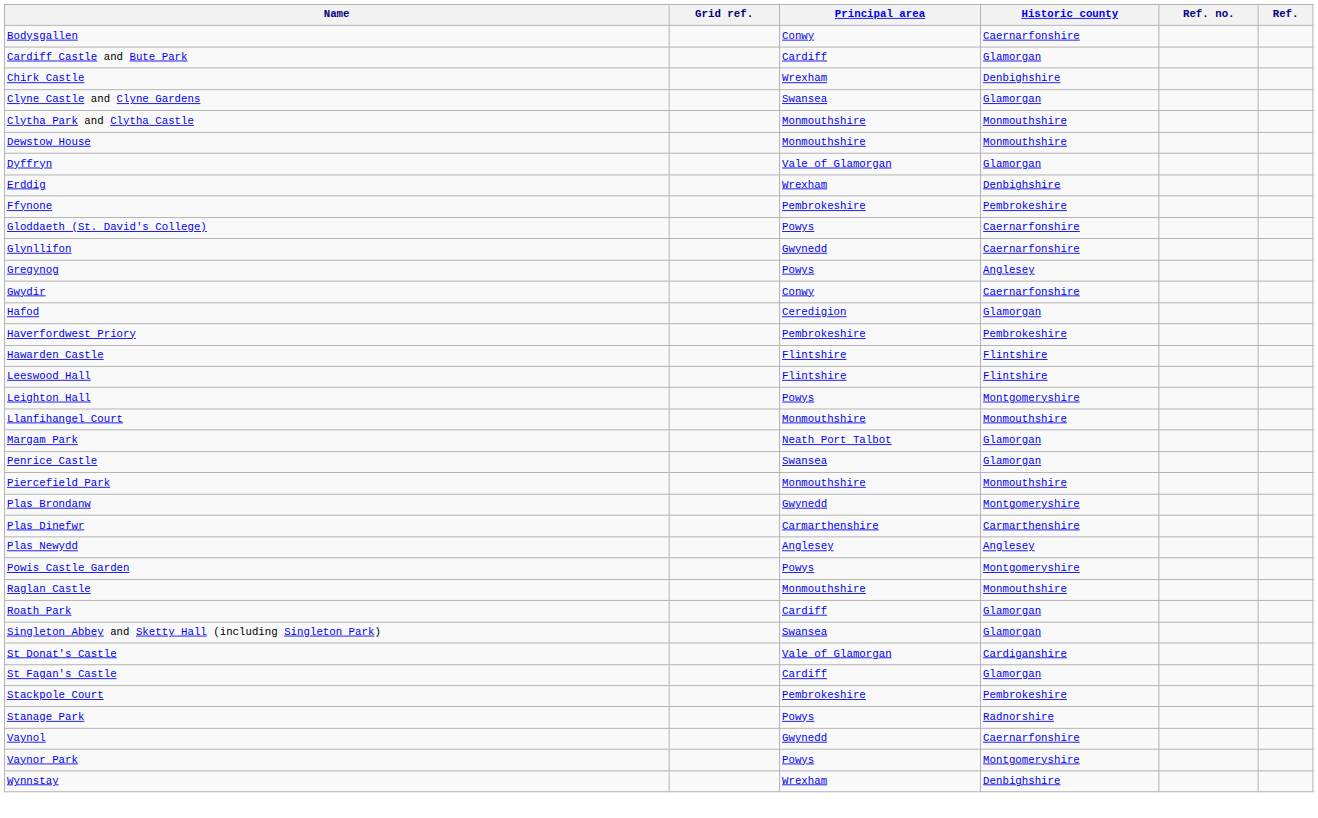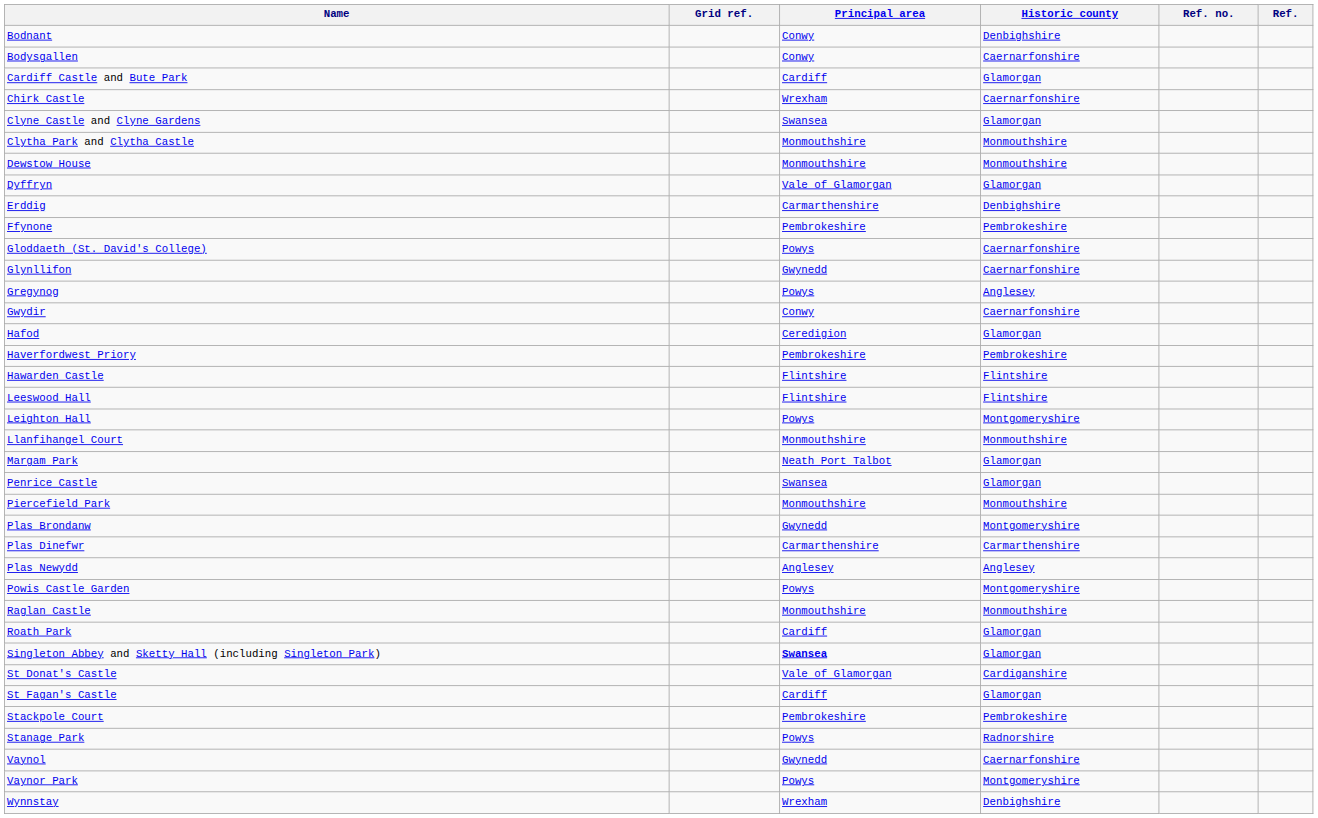 <table class="wikitable sortable" style="font-size:95%;width:95%;border:0px;text-align:left;line-height:150%;">
 <tr>
 <th style="background: #f2f2f2; color: #000080" height="17">Name</th>
 <th style="background: #f2f2f2; color: #000080" class="unsortable" height="17">Grid ref.</th>
 <th style="background: #f2f2f2; color: #000080" height="17"><a href='#'>Principal area</a></th>
 <th style="background: #f2f2f2; color: #000080" height="17"><a href='#'>Historic county</a></th>
 <th style="background: #f2f2f2; color: #000080" height="17">Ref. no. </th>
 <th style="background: #f2f2f2; color: #000080" class="unsortable" height="17">Ref.</th>
+</tr>
+<tr --->
+<td><a href='#'>Bodnant</a></td>
+<td></td>
+<td><a href='#'>Conwy</a></td>
+<td><a href='#'>Denbighshire</a></td>
+<td></td>
+<td></td>
 </tr>
 <tr --->
 <td><a href='#'>Bodysgallen</a></td>
 <td></td>
 <td><a href='#'>Conwy</a></td>
 <td><a href='#'>Caernarfonshire</a></td>
 <td></td>
 <td></td>
 </tr>
 <tr --->
 <td><a href='#'>Cardiff Castle</a> and <a href='#'>Bute Park</a></td>
 <td></td>
 <td><a href='#'>Cardiff</a></td>
 <td><a href='#'>Glamorgan</a></td>
 <td></td>
 <td></td>
 </tr>
 <tr --->
 <td><a href='#'>Chirk Castle</a></td>
 <td></td>
 <td><a href='#'>Wrexham</a></td>
-<td><a href='#'>Denbighshire</a></td>
+<td><a href='#'>Caernarfonshire</a></td>
 <td></td>
 <td></td>
 </tr>
 <tr --->
 <td><a href='#'>Clyne Castle</a> and <a href='#'>Clyne Gardens</a></td>
 <td></td>
 <td><a href='#'>Swansea</a></td>
 <td><a href='#'>Glamorgan</a></td>
 <td></td>
 <td></td>
 </tr>
 <tr --->
 <td><a href='#'>Clytha Park</a> and <a href='#'>Clytha Castle</a></td>
 <td></td>
 <td><a href='#'>Monmouthshire</a></td>
 <td><a href='#'>Monmouthshire</a></td>
 <td></td>
 <td></td>
 </tr>
 <tr --->
 <td><a href='#'>Dewstow House</a></td>
 <td></td>
 <td><a href='#'>Monmouthshire</a></td>
 <td><a href='#'>Monmouthshire</a></td>
 <td></td>
 <td></td>
 </tr>
 <tr --->
 <td><a href='#'>Dyffryn</a></td>
 <td></td>
 <td><a href='#'>Vale of Glamorgan</a></td>
 <td><a href='#'>Glamorgan</a></td>
 <td></td>
 <td></td>
 </tr>
 <tr --->
 <td><a href='#'>Erddig</a></td>
 <td></td>
-<td><a href='#'>Wrexham</a></td>
+<td><a href='#'>Carmarthenshire</a></td>
 <td><a href='#'>Denbighshire</a></td>
 <td></td>
 <td></td>
 </tr>
 <tr --->
 <td><a href='#'>Ffynone</a></td>
 <td></td>
 <td><a href='#'>Pembrokeshire</a></td>
 <td><a href='#'>Pembrokeshire</a></td>
 <td></td>
 <td></td>
 </tr>
 <tr --->
 <td><a href='#'>Gloddaeth (St. David's College)</a></td>
 <td></td>
 <td><a href='#'>Powys</a></td>
 <td><a href='#'>Caernarfonshire</a></td>
 <td></td>
 <td></td>
 </tr>
 <tr --->
 <td><a href='#'>Glynllifon</a></td>
 <td></td>
 <td><a href='#'>Gwynedd</a></td>
 <td><a href='#'>Caernarfonshire</a></td>
 <td></td>
 <td></td>
 </tr>
 <tr --->
 <td><a href='#'>Gregynog</a></td>
 <td></td>
 <td><a href='#'>Powys</a></td>
 <td><a href='#'>Anglesey</a></td>
 <td></td>
 <td></td>
 </tr>
 <tr --->
 <td><a href='#'>Gwydir</a></td>
 <td></td>
 <td><a href='#'>Conwy</a></td>
 <td><a href='#'>Caernarfonshire</a></td>
 <td></td>
 <td></td>
 </tr>
 <tr --->
 <td><a href='#'>Hafod</a></td>
 <td></td>
 <td><a href='#'>Ceredigion</a></td>
 <td><a href='#'>Glamorgan</a></td>
 <td></td>
 <td></td>
 </tr>
 <tr --->
 <td><a href='#'>Haverfordwest Priory</a></td>
 <td></td>
 <td><a href='#'>Pembrokeshire</a></td>
 <td><a href='#'>Pembrokeshire</a></td>
 <td></td>
 <td></td>
 </tr>
 <tr --->
 <td><a href='#'>Hawarden Castle</a></td>
 <td></td>
 <td><a href='#'>Flintshire</a></td>
 <td><a href='#'>Flintshire</a></td>
 <td></td>
 <td></td>
 </tr>
 <tr --->
 <td><a href='#'>Leeswood Hall</a></td>
 <td></td>
 <td><a href='#'>Flintshire</a></td>
 <td><a href='#'>Flintshire</a></td>
 <td></td>
 <td></td>
 </tr>
 <tr --->
 <td><a href='#'>Leighton Hall</a></td>
 <td></td>
 <td><a href='#'>Powys</a></td>
 <td><a href='#'>Montgomeryshire</a></td>
 <td></td>
 <td></td>
 </tr>
 <tr --->
 <td><a href='#'>Llanfihangel Court</a></td>
 <td></td>
 <td><a href='#'>Monmouthshire</a></td>
 <td><a href='#'>Monmouthshire</a></td>
 <td></td>
 <td></td>
 </tr>
 <tr --->
 <td><a href='#'>Margam Park</a></td>
 <td></td>
 <td><a href='#'>Neath Port Talbot</a></td>
 <td><a href='#'>Glamorgan</a></td>
 <td></td>
 <td></td>
 </tr>
 <tr --->
 <td><a href='#'>Penrice Castle</a></td>
 <td></td>
 <td><a href='#'>Swansea</a></td>
 <td><a href='#'>Glamorgan</a></td>
 <td></td>
 <td></td>
 </tr>
 <tr --->
 <td><a href='#'>Piercefield Park</a></td>
 <td></td>
 <td><a href='#'>Monmouthshire</a></td>
 <td><a href='#'>Monmouthshire</a></td>
 <td></td>
 <td></td>
 </tr>
 <tr --->
 <td><a href='#'>Plas Brondanw</a></td>
 <td></td>
 <td><a href='#'>Gwynedd</a></td>
 <td><a href='#'>Montgomeryshire</a></td>
 <td></td>
 <td></td>
 </tr>
 <tr --->
 <td><a href='#'>Plas Dinefwr</a></td>
 <td></td>
 <td><a href='#'>Carmarthenshire</a></td>
 <td><a href='#'>Carmarthenshire</a></td>
 <td></td>
 <td></td>
 </tr>
 <tr --->
 <td><a href='#'>Plas Newydd</a></td>
 <td></td>
 <td><a href='#'>Anglesey</a></td>
 <td><a href='#'>Anglesey</a></td>
 <td></td>
 <td></td>
 </tr>
 <tr --->
 <td><a href='#'>Powis Castle Garden</a></td>
 <td></td>
 <td><a href='#'>Powys</a></td>
 <td><a href='#'>Montgomeryshire</a></td>
 <td></td>
 <td></td>
 </tr>
 <tr --->
 <td><a href='#'>Raglan Castle</a></td>
 <td></td>
 <td><a href='#'>Monmouthshire</a></td>
 <td><a href='#'>Monmouthshire</a></td>
 <td></td>
 <td></td>
 </tr>
 <tr --->
 <td><a href='#'>Roath Park</a></td>
 <td></td>
 <td><a href='#'>Cardiff</a></td>
 <td><a href='#'>Glamorgan</a></td>
 <td></td>
 <td></td>
 </tr>
 <tr --->
 <td><a href='#'>Singleton Abbey</a> and <a href='#'>Sketty Hall</a> (including <a href='#'>Singleton Park</a>)</td>
 <td></td>
-<td><a href='#'>Swansea</a></td>
+<td><strong><a href='#'>Swansea</a></strong></td>
 <td><a href='#'>Glamorgan</a></td>
 <td></td>
 <td></td>
 </tr>
 <tr --->
 <td><a href='#'>St Donat's Castle</a></td>
 <td></td>
 <td><a href='#'>Vale of Glamorgan</a></td>
 <td><a href='#'>Cardiganshire</a></td>
 <td></td>
 <td></td>
 </tr>
 <tr --->
 <td><a href='#'>St Fagan's Castle</a></td>
 <td></td>
 <td><a href='#'>Cardiff</a></td>
 <td><a href='#'>Glamorgan</a></td>
 <td></td>
 <td></td>
 </tr>
 <tr --->
 <td><a href='#'>Stackpole Court</a></td>
 <td></td>
 <td><a href='#'>Pembrokeshire</a></td>
 <td><a href='#'>Pembrokeshire</a></td>
 <td></td>
 <td></td>
 </tr>
 <tr --->
 <td><a href='#'>Stanage Park</a></td>
 <td></td>
 <td><a href='#'>Powys</a></td>
 <td><a href='#'>Radnorshire</a></td>
 <td></td>
 <td></td>
 </tr>
 <tr --->
 <td><a href='#'>Vaynol</a></td>
 <td></td>
 <td><a href='#'>Gwynedd</a></td>
 <td><a href='#'>Caernarfonshire</a></td>
 <td></td>
 <td></td>
 </tr>
 <tr --->
 <td><a href='#'>Vaynor Park</a></td>
 <td></td>
 <td><a href='#'>Powys</a></td>
 <td><a href='#'>Montgomeryshire</a></td>
 <td></td>
 <td></td>
 </tr>
 <tr --->
 <td><a href='#'>Wynnstay</a></td>
 <td></td>
 <td><a href='#'>Wrexham</a></td>
 <td><a href='#'>Denbighshire</a></td>
 <td></td>
 <td></td>
 </tr>
 <tr --->
 </tr>
 </table>
